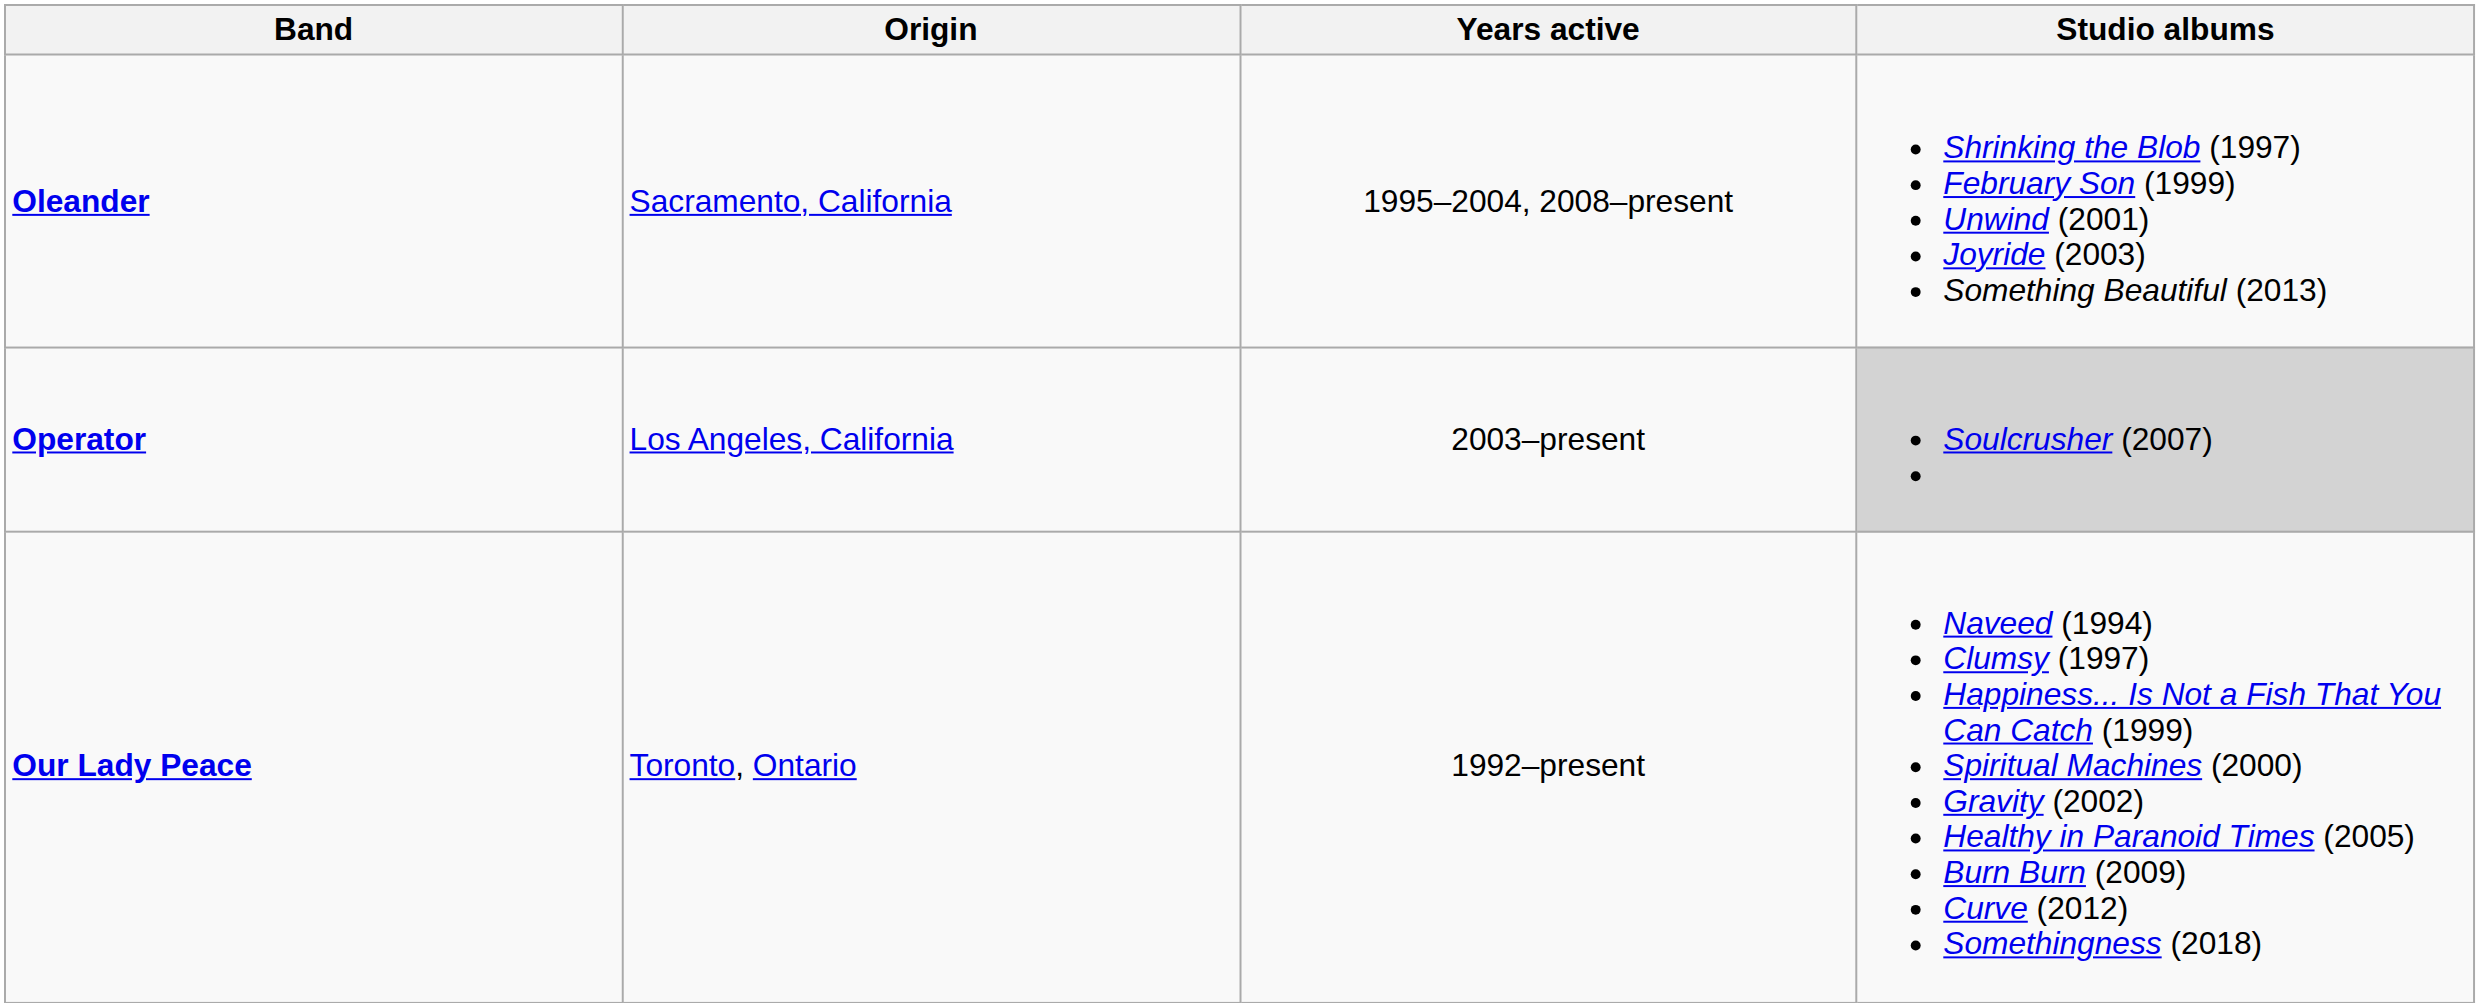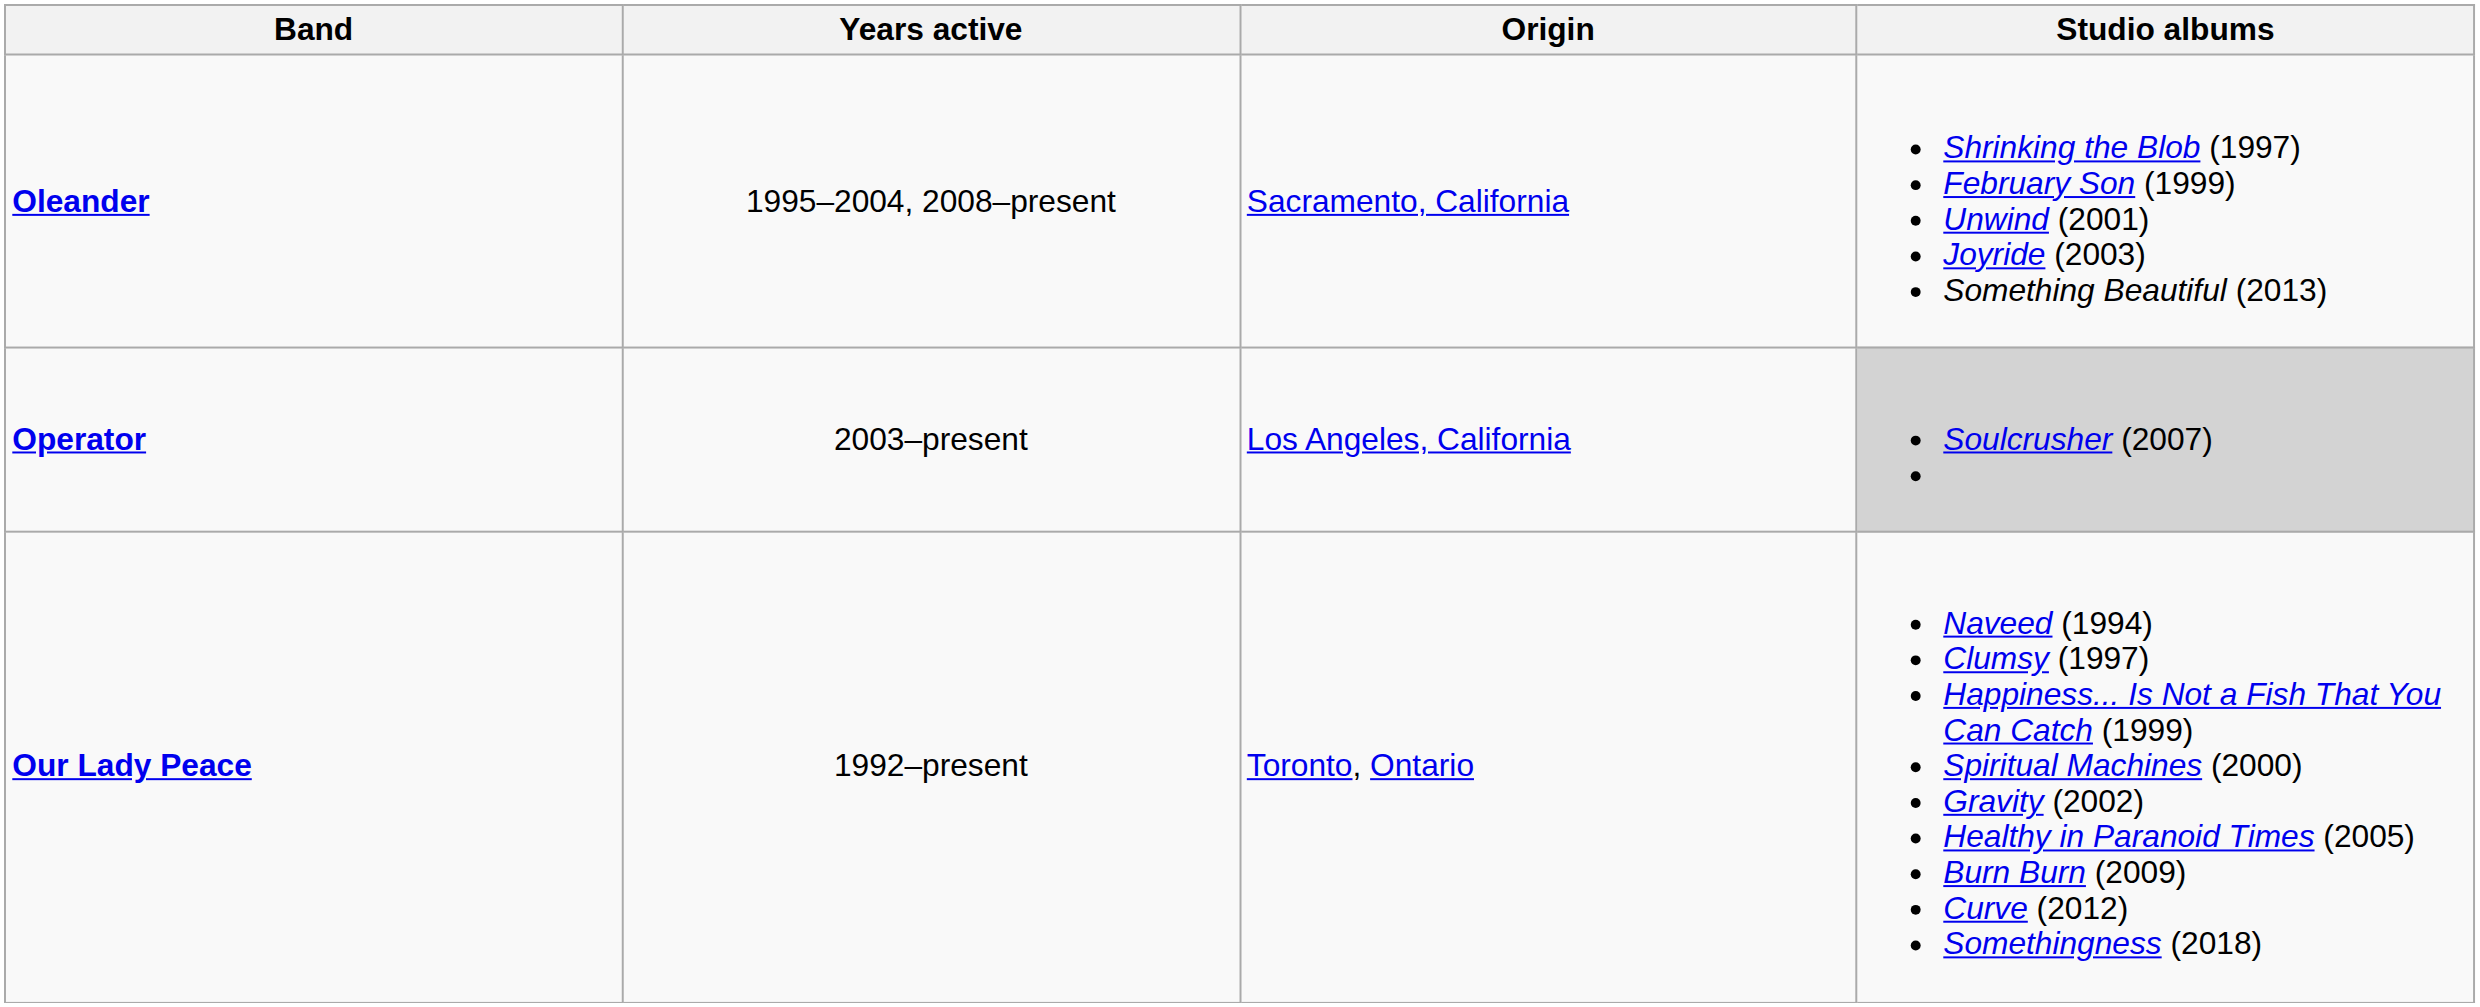 <table class="wikitable sortable">
 <tr>
 <th style="width:15%;">Band</th>
+<th style="width:15%;">Years active</th>
 <th style="width:15%;">Origin</th>
-<th style="width:15%;">Years active</th>
 <th style="width:15%;">Studio albums</th>
 </tr>
 <tr>
 <td><strong><a href='#'>Oleander</a></strong></td>
+<td style="text-align:center;">1995–2004, 2008–present</td>
 <td><a href='#'>Sacramento, California</a></td>
-<td style="text-align:center;">1995–2004, 2008–present</td>
 <td><br><ul><li><em><a href='#'>Shrinking the Blob</a></em> (1997)</li><li><em><a href='#'>February Son</a></em> (1999)</li><li><em><a href='#'>Unwind</a></em> (2001)</li><li><em><a href='#'>Joyride</a></em> (2003)</li><li><em>Something Beautiful</em> (2013)</li></ul></td>
 </tr>
 <tr>
 <td><strong><a href='#'>Operator</a></strong></td>
+<td style="text-align:center;">2003–present</td>
 <td><a href='#'>Los Angeles, California</a></td>
-<td style="text-align:center;">2003–present</td>
 <td style="background: lightgrey;"><br><ul><li><em><a href='#'>Soulcrusher</a></em> (2007)</li><li></li></ul></td>
 </tr>
 <tr>
 <td><strong><a href='#'>Our Lady Peace</a></strong></td>
+<td style="text-align:center;">1992–present</td>
 <td><a href='#'>Toronto</a>, <a href='#'>Ontario</a></td>
-<td style="text-align:center;">1992–present</td>
 <td><br><ul><li><em><a href='#'>Naveed</a></em> (1994)</li><li><em><a href='#'>Clumsy</a></em> (1997)</li><li><em><a href='#'>Happiness... Is Not a Fish That You Can Catch</a></em> (1999)</li><li><em><a href='#'>Spiritual Machines</a></em> (2000)</li><li><em><a href='#'>Gravity</a></em> (2002)</li><li><em><a href='#'>Healthy in Paranoid Times</a></em> (2005)</li><li><em><a href='#'>Burn Burn</a></em> (2009)</li><li><em><a href='#'>Curve</a></em> (2012)</li><li><em><a href='#'>Somethingness</a></em> (2018)</li></ul></td>
 </tr>
 </table>
